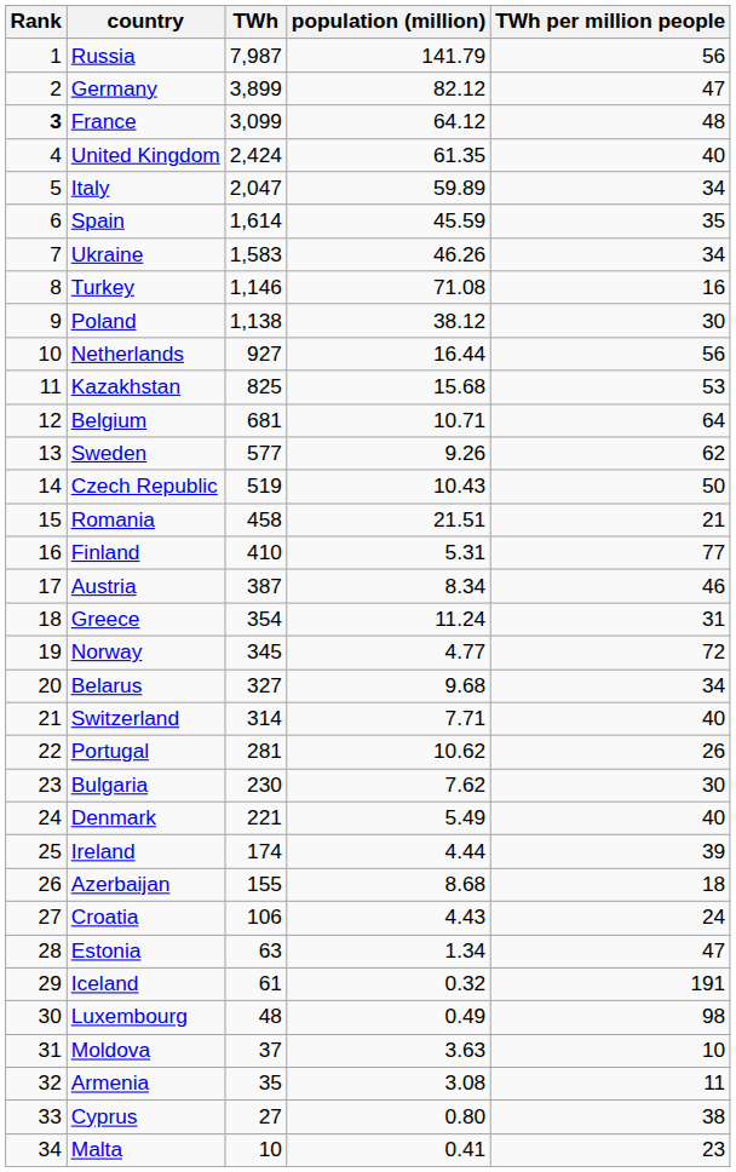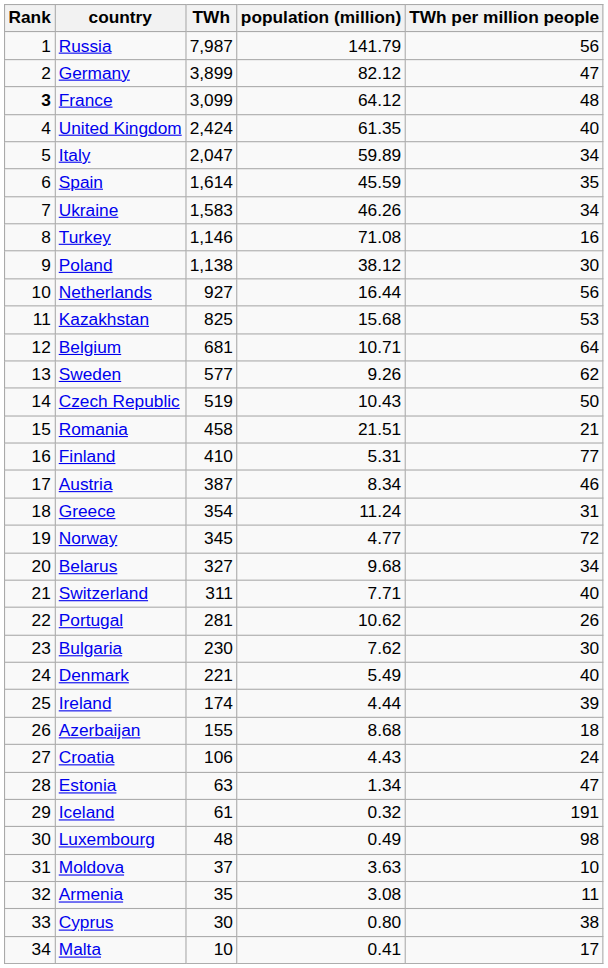 <table class="wikitable sortable" style="text-align:right">
 <tr>
 <th>Rank</th>
 <th>country</th>
 <th>TWh</th>
 <th>population (million)</th>
 <th>TWh per million people</th>
 </tr>
 <tr>
 <td>1</td>
 <td align="left"><a href='#'>Russia</a></td>
 <td>7,987</td>
 <td>141.79</td>
 <td>56</td>
 </tr>
 <tr>
 <td>2</td>
 <td align="left"><a href='#'>Germany</a></td>
 <td>3,899</td>
 <td>82.12</td>
 <td>47</td>
 </tr>
 <tr>
 <td><strong>3</strong></td>
 <td align="left"><a href='#'>France</a></td>
 <td>3,099</td>
 <td>64.12</td>
 <td>48</td>
 </tr>
 <tr>
 <td>4</td>
 <td align="left"><a href='#'>United Kingdom</a></td>
 <td>2,424</td>
 <td>61.35</td>
 <td>40</td>
 </tr>
 <tr>
 <td>5</td>
 <td align="left"><a href='#'>Italy</a></td>
 <td>2,047</td>
 <td>59.89</td>
 <td>34</td>
 </tr>
 <tr>
 <td>6</td>
 <td align="left"><a href='#'>Spain</a></td>
 <td>1,614</td>
 <td>45.59</td>
 <td>35</td>
 </tr>
 <tr>
 <td>7</td>
 <td align="left"><a href='#'>Ukraine</a></td>
 <td>1,583</td>
 <td>46.26</td>
 <td>34</td>
 </tr>
 <tr>
 <td>8</td>
 <td align="left"><a href='#'>Turkey</a></td>
 <td>1,146</td>
 <td>71.08</td>
 <td>16</td>
 </tr>
 <tr>
 <td>9</td>
 <td align="left"><a href='#'>Poland</a></td>
 <td>1,138</td>
 <td>38.12</td>
 <td>30</td>
 </tr>
 <tr>
 <td>10</td>
 <td align="left"><a href='#'>Netherlands</a></td>
 <td>927</td>
 <td>16.44</td>
 <td>56</td>
 </tr>
 <tr>
 <td>11</td>
 <td align="left"><a href='#'>Kazakhstan</a></td>
 <td>825</td>
 <td>15.68</td>
 <td>53</td>
 </tr>
 <tr>
 <td>12</td>
 <td align="left"><a href='#'>Belgium</a></td>
 <td>681</td>
 <td>10.71</td>
 <td>64</td>
 </tr>
 <tr>
 <td>13</td>
 <td align="left"><a href='#'>Sweden</a></td>
 <td>577</td>
 <td>9.26</td>
 <td>62</td>
 </tr>
 <tr>
 <td>14</td>
 <td align="left"><a href='#'>Czech Republic</a></td>
 <td>519</td>
 <td>10.43</td>
 <td>50</td>
 </tr>
 <tr>
 <td>15</td>
 <td align="left"><a href='#'>Romania</a></td>
 <td>458</td>
 <td>21.51</td>
 <td>21</td>
 </tr>
 <tr>
 <td>16</td>
 <td align="left"><a href='#'>Finland</a></td>
 <td>410</td>
 <td>5.31</td>
 <td>77</td>
 </tr>
 <tr>
 <td>17</td>
 <td align="left"><a href='#'>Austria</a></td>
 <td>387</td>
 <td>8.34</td>
 <td>46</td>
 </tr>
 <tr>
 <td>18</td>
 <td align="left"><a href='#'>Greece</a></td>
 <td>354</td>
 <td>11.24</td>
 <td>31</td>
 </tr>
 <tr>
 <td>19</td>
 <td align="left"><a href='#'>Norway</a></td>
 <td>345</td>
 <td>4.77</td>
 <td>72</td>
 </tr>
 <tr>
 <td>20</td>
 <td align="left"><a href='#'>Belarus</a></td>
 <td>327</td>
 <td>9.68</td>
 <td>34</td>
 </tr>
 <tr>
 <td>21</td>
 <td align="left"><a href='#'>Switzerland</a></td>
-<td>314</td>
+<td>311</td>
 <td>7.71</td>
 <td>40</td>
 </tr>
 <tr>
 <td>22</td>
 <td align="left"><a href='#'>Portugal</a></td>
 <td>281</td>
 <td>10.62</td>
 <td>26</td>
 </tr>
 <tr>
 <td>23</td>
 <td align="left"><a href='#'>Bulgaria </a></td>
 <td>230</td>
 <td>7.62</td>
 <td>30</td>
 </tr>
 <tr>
 <td>24</td>
 <td align="left"><a href='#'>Denmark</a></td>
 <td>221</td>
 <td>5.49</td>
 <td>40</td>
 </tr>
 <tr>
 <td>25</td>
 <td align="left"><a href='#'>Ireland</a></td>
 <td>174</td>
 <td>4.44</td>
 <td>39</td>
 </tr>
 <tr>
 <td>26</td>
 <td align="left"><a href='#'>Azerbaijan</a></td>
 <td>155</td>
 <td>8.68</td>
 <td>18</td>
 </tr>
 <tr>
 <td>27</td>
 <td align="left"><a href='#'>Croatia</a></td>
 <td>106</td>
 <td>4.43</td>
 <td>24</td>
 </tr>
 <tr>
 <td>28</td>
 <td align="left"><a href='#'>Estonia</a></td>
 <td>63</td>
 <td>1.34</td>
 <td>47</td>
 </tr>
 <tr>
 <td>29</td>
 <td align="left"><a href='#'>Iceland</a></td>
 <td>61</td>
 <td>0.32</td>
 <td>191</td>
 </tr>
 <tr>
 <td>30</td>
 <td align="left"><a href='#'>Luxembourg</a></td>
 <td>48</td>
 <td>0.49</td>
 <td>98</td>
 </tr>
 <tr>
 <td>31</td>
 <td align="left"><a href='#'>Moldova</a></td>
 <td>37</td>
 <td>3.63</td>
 <td>10</td>
 </tr>
 <tr>
 <td>32</td>
 <td align="left"><a href='#'>Armenia</a></td>
 <td>35</td>
 <td>3.08</td>
 <td>11</td>
 </tr>
 <tr>
 <td>33</td>
 <td align="left"><a href='#'>Cyprus</a></td>
-<td>27</td>
+<td>30</td>
 <td>0.80</td>
 <td>38</td>
 </tr>
 <tr>
 <td>34</td>
 <td align="left"><a href='#'>Malta</a></td>
 <td>10</td>
 <td>0.41</td>
-<td>23</td>
+<td>17</td>
 </tr>
 </table>
